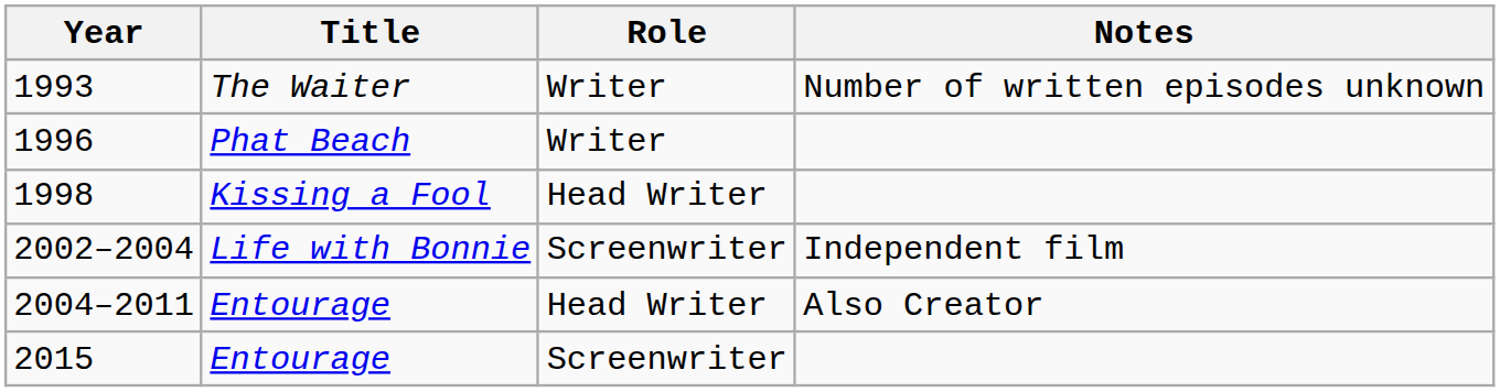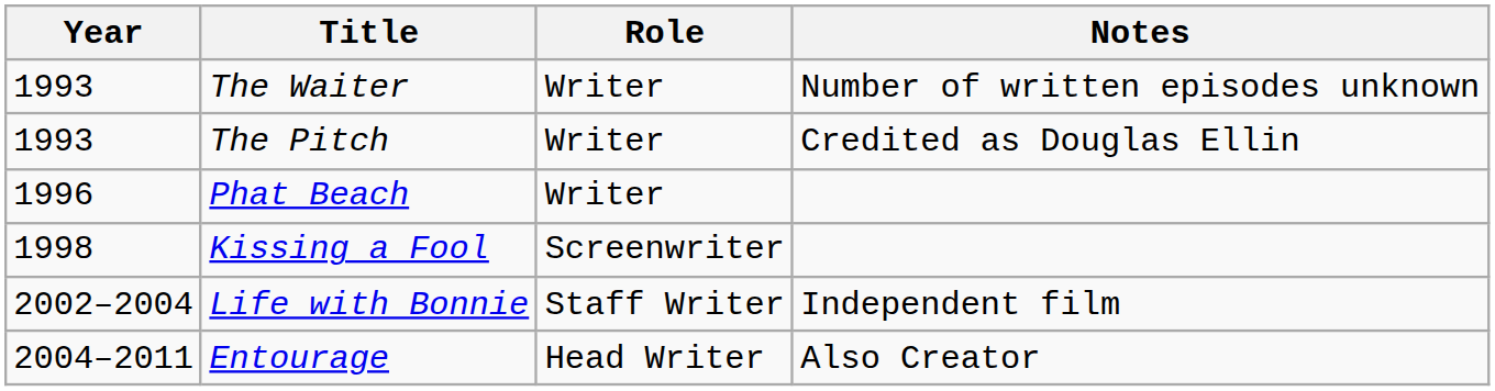 <table class="wikitable">
 <tr>
 <th scope="col">Year</th>
 <th scope="col">Title</th>
 <th scope="col">Role</th>
 <th scope="col">Notes</th>
 </tr>
 <tr>
 <td>1993</td>
 <td><em>The Waiter</em></td>
 <td>Writer</td>
 <td>Number of written episodes unknown</td>
 </tr>
 <tr>
+<td>1993</td>
+<td><em>The Pitch</em></td>
+<td>Writer</td>
+<td>Credited as Douglas Ellin</td>
+</tr>
+<tr>
 <td>1996</td>
 <td><em><a href='#'>Phat Beach</a></em></td>
 <td>Writer</td>
 <td></td>
 </tr>
 <tr>
 <td>1998</td>
 <td><em><a href='#'>Kissing a Fool</a></em></td>
-<td>Head Writer</td>
+<td>Screenwriter</td>
 <td></td>
 </tr>
 <tr>
 <td>2002–2004</td>
 <td><em><a href='#'>Life with Bonnie</a></em></td>
-<td>Screenwriter</td>
+<td>Staff Writer</td>
 <td>Independent film</td>
 </tr>
 <tr>
 <td>2004–2011</td>
 <td><em><a href='#'>Entourage</a></em></td>
 <td>Head Writer</td>
 <td>Also Creator</td>
 </tr>
-<tr>
-<td>2015</td>
-<td><em><a href='#'>Entourage</a></em></td>
-<td>Screenwriter</td>
-<td></td>
-</tr>
 </table>
